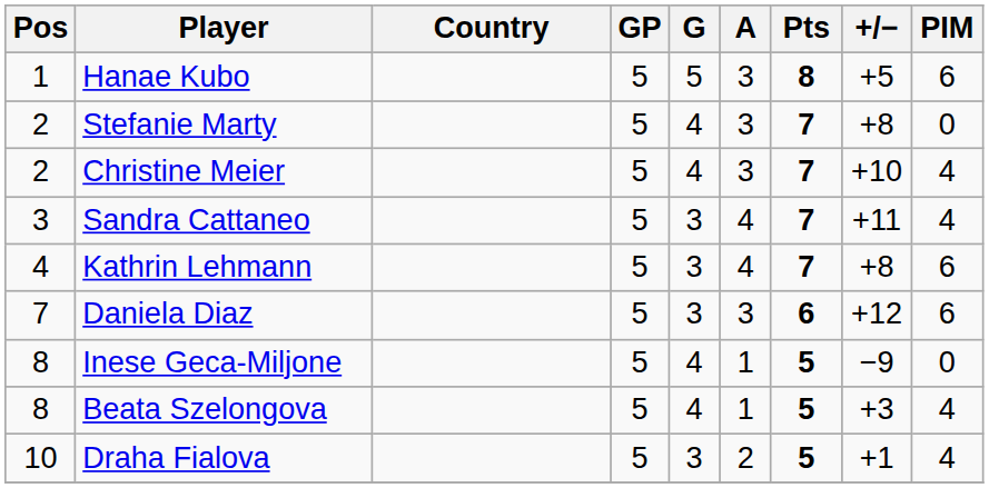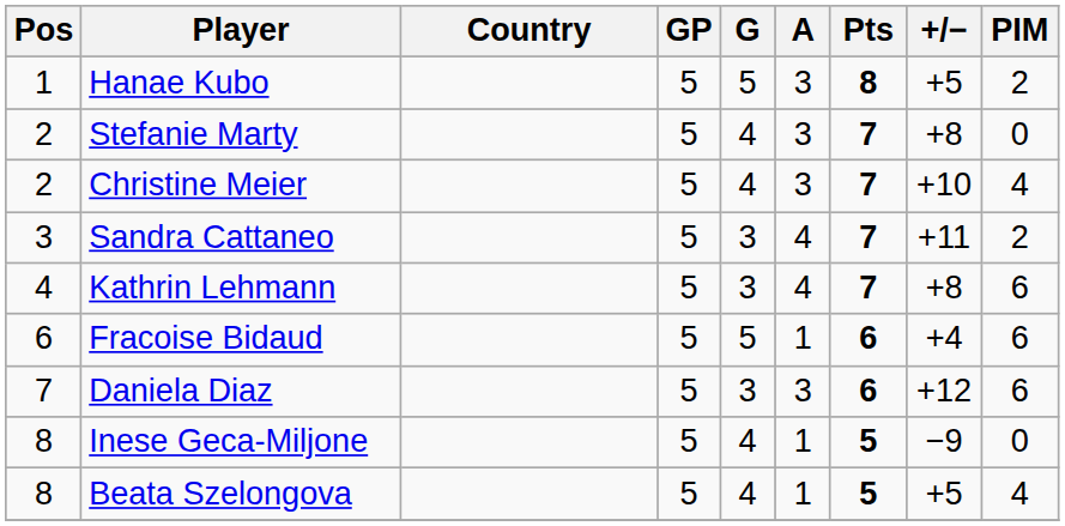 <table class="wikitable sortable" style="text-align: center;">
 <tr>
 <th width=30>Pos</th>
 <th width=150>Player</th>
 <th width=120>Country</th>
 <th width=20>GP</th>
 <th width=20>G</th>
 <th width=20>A</th>
 <th width=30>Pts</th>
 <th width=30>+/−</th>
 <th width=30>PIM</th>
 </tr>
 <tr>
 <td>1</td>
 <td align=left><a href='#'>Hanae Kubo</a></td>
 <td align=left></td>
 <td>5</td>
 <td>5</td>
 <td>3</td>
 <td><strong>8</strong></td>
 <td>+5</td>
-<td>6</td>
+<td>2</td>
 </tr>
 <tr>
 <td>2</td>
 <td align=left><a href='#'>Stefanie Marty</a></td>
 <td align=left></td>
 <td>5</td>
 <td>4</td>
 <td>3</td>
 <td><strong>7</strong></td>
 <td>+8</td>
 <td>0</td>
 </tr>
 <tr>
 <td>2</td>
 <td align=left><a href='#'>Christine Meier</a></td>
 <td align=left></td>
 <td>5</td>
 <td>4</td>
 <td>3</td>
 <td><strong>7</strong></td>
 <td>+10</td>
 <td>4</td>
 </tr>
 <tr>
 <td>3</td>
 <td align=left><a href='#'>Sandra Cattaneo</a></td>
 <td align=left></td>
 <td>5</td>
 <td>3</td>
 <td>4</td>
 <td><strong>7</strong></td>
 <td>+11</td>
-<td>4</td>
+<td>2</td>
 </tr>
 <tr>
 <td>4</td>
 <td align=left><a href='#'>Kathrin Lehmann</a></td>
 <td align=left></td>
 <td>5</td>
 <td>3</td>
 <td>4</td>
 <td><strong>7</strong></td>
 <td>+8</td>
+<td>6</td>
+</tr>
+<tr>
+<td>6</td>
+<td align=left><a href='#'>Fracoise Bidaud</a></td>
+<td align=left></td>
+<td>5</td>
+<td>5</td>
+<td>1</td>
+<td><strong>6</strong></td>
+<td>+4</td>
 <td>6</td>
 </tr>
 <tr>
 <td>7</td>
 <td align=left><a href='#'>Daniela Diaz</a></td>
 <td align=left></td>
 <td>5</td>
 <td>3</td>
 <td>3</td>
 <td><strong>6</strong></td>
 <td>+12</td>
 <td>6</td>
 </tr>
 <tr>
 <td>8</td>
 <td align=left><a href='#'>Inese Geca-Miljone</a></td>
 <td align=left></td>
 <td>5</td>
 <td>4</td>
 <td>1</td>
 <td><strong>5</strong></td>
 <td>−9</td>
 <td>0</td>
 </tr>
 <tr>
 <td>8</td>
 <td align=left><a href='#'>Beata Szelongova</a></td>
 <td align=left></td>
 <td>5</td>
 <td>4</td>
 <td>1</td>
 <td><strong>5</strong></td>
-<td>+3</td>
-<td>4</td>
-</tr>
-<tr>
-<td>10</td>
-<td align=left><a href='#'>Draha Fialova</a></td>
-<td align=left></td>
-<td>5</td>
-<td>3</td>
-<td>2</td>
-<td><strong>5</strong></td>
-<td>+1</td>
+<td>+5</td>
 <td>4</td>
 </tr>
 <tr>
 </tr>
 </table>
